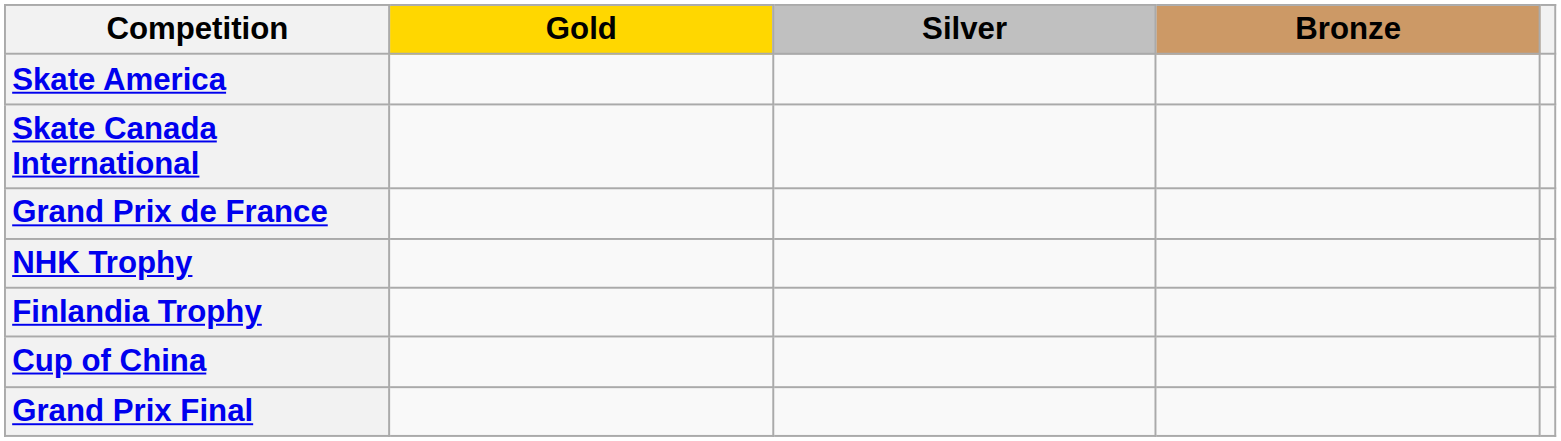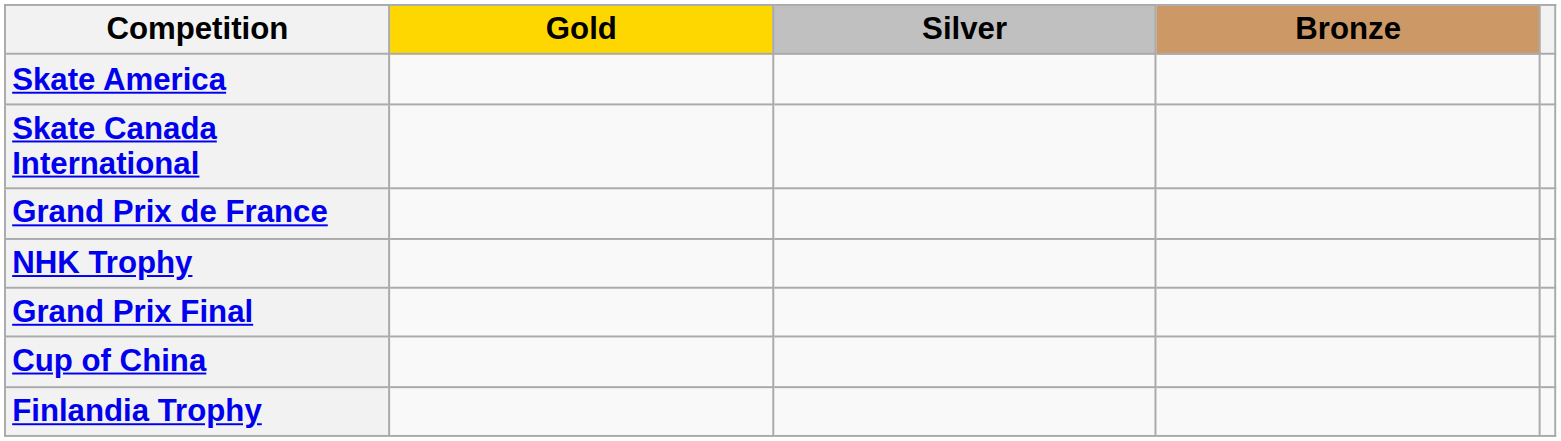 <table class="wikitable unsortable" style="text-align:left; width:90%">
 <tr>
 <th scope="col" style="text-align:center; width:25%">Competition</th>
 <td scope="col" style="text-align:center; width:25%; background:gold"><strong>Gold</strong></td>
 <td scope="col" style="text-align:center; width:25%; background:silver"><strong>Silver</strong></td>
 <td scope="col" style="text-align:center; width:25%; background:#c96"><strong>Bronze</strong></td>
 <th scope="col" style="text-align:center"></th>
 </tr>
 <tr>
 <th scope="row" style="text-align:left"> <a href='#'>Skate America</a></th>
 <td></td>
 <td></td>
 <td></td>
 <td></td>
 </tr>
 <tr>
 <th scope="row" style="text-align:left"> <a href='#'>Skate Canada International</a></th>
 <td></td>
 <td></td>
 <td></td>
 <td></td>
 </tr>
 <tr>
 <th scope="row" style="text-align:left"> <a href='#'>Grand Prix de France</a></th>
 <td></td>
 <td></td>
 <td></td>
 <td></td>
 </tr>
 <tr>
 <th scope="row" style="text-align:left"> <a href='#'>NHK Trophy</a></th>
 <td></td>
 <td></td>
 <td></td>
 <td></td>
 </tr>
 <tr>
-<th scope="row" style="text-align:left"> <a href='#'>Finlandia Trophy</a></th>
+<th scope="row" style="text-align:left"> <a href='#'>Grand Prix Final</a></th>
 <td></td>
 <td></td>
 <td></td>
 <td></td>
 </tr>
 <tr>
 <th scope="row" style="text-align:left"> <a href='#'>Cup of China</a></th>
 <td></td>
 <td></td>
 <td></td>
 <td></td>
 </tr>
 <tr>
-<th scope="row" style="text-align:left"> <a href='#'>Grand Prix Final</a></th>
+<th scope="row" style="text-align:left"> <a href='#'>Finlandia Trophy</a></th>
 <td></td>
 <td></td>
 <td></td>
 <td></td>
 </tr>
 </table>
